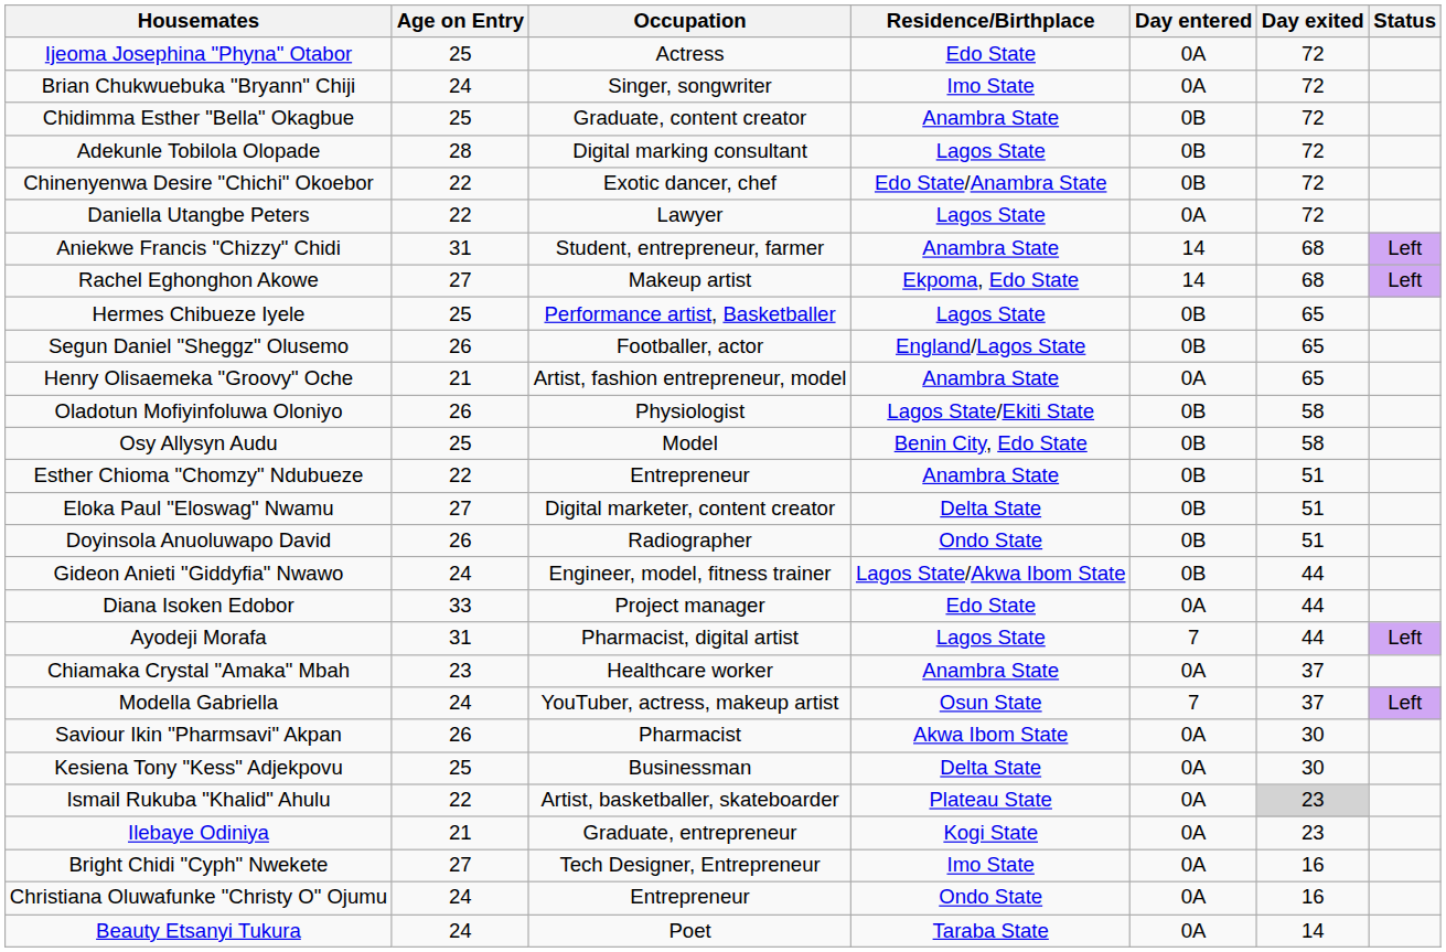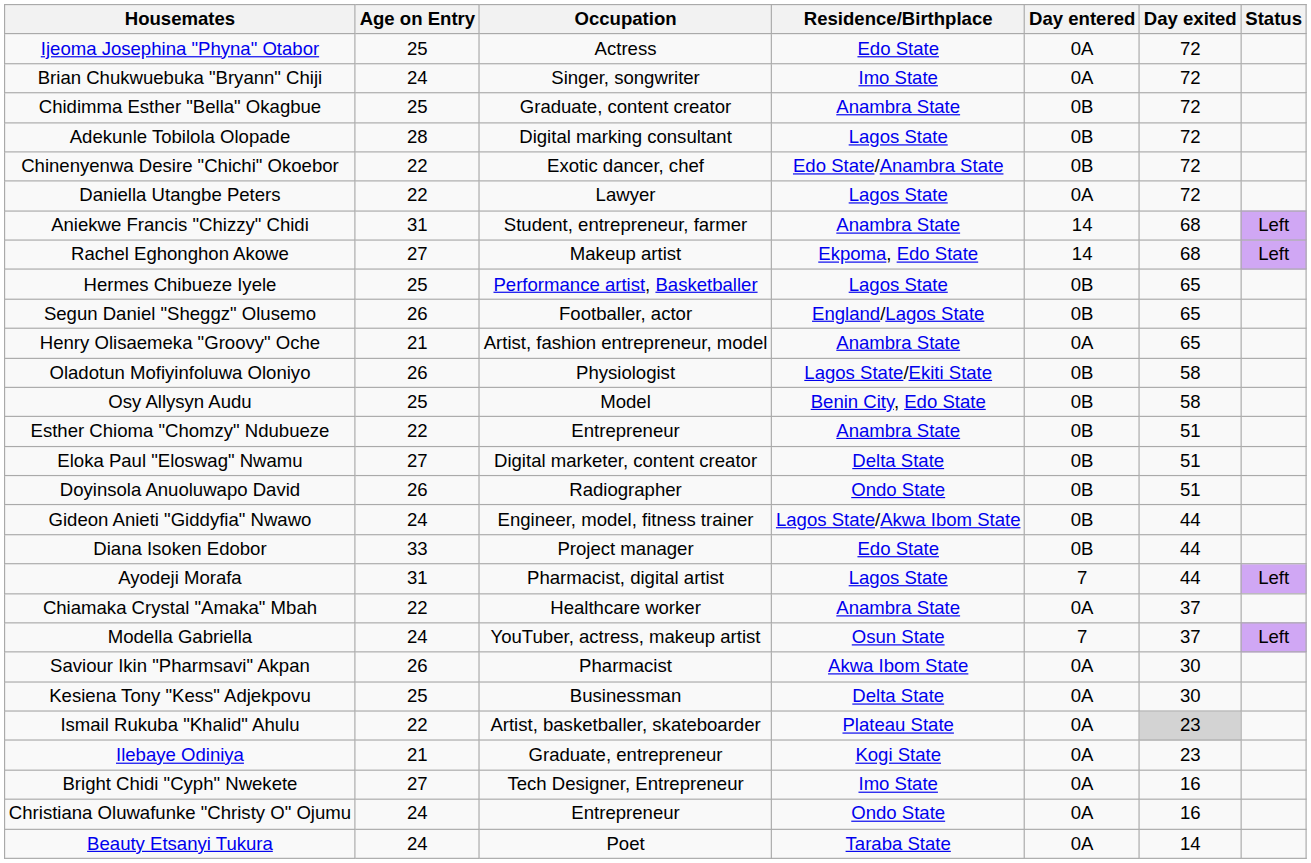 <table class="wikitable" style="text-align:center;">
 <tr>
 <th>Housemates</th>
 <th>Age on Entry</th>
 <th>Occupation</th>
 <th>Residence/Birthplace</th>
 <th>Day entered</th>
 <th>Day exited</th>
 <th>Status</th>
 </tr>
 <tr>
 <td><a href='#'>Ijeoma Josephina "Phyna" Otabor</a></td>
 <td>25</td>
 <td>Actress</td>
 <td><a href='#'>Edo State</a></td>
 <td>0A</td>
 <td>72</td>
 <td></td>
 </tr>
 <tr>
 <td>Brian Chukwuebuka "Bryann" Chiji</td>
 <td>24</td>
 <td>Singer, songwriter</td>
 <td><a href='#'>Imo State</a></td>
 <td>0A</td>
 <td>72</td>
 <td></td>
 </tr>
 <tr>
 <td>Chidimma Esther "Bella" Okagbue</td>
 <td>25</td>
 <td>Graduate, content creator</td>
 <td><a href='#'>Anambra State</a></td>
 <td>0B</td>
 <td>72</td>
 <td></td>
 </tr>
 <tr>
 <td>Adekunle Tobilola Olopade</td>
 <td>28</td>
 <td>Digital marking consultant</td>
 <td><a href='#'>Lagos State</a></td>
 <td>0B</td>
 <td>72</td>
 <td></td>
 </tr>
 <tr>
 <td>Chinenyenwa Desire "Chichi" Okoebor</td>
 <td>22</td>
 <td>Exotic dancer, chef</td>
 <td><a href='#'>Edo State</a>/<a href='#'>Anambra State</a></td>
 <td>0B</td>
 <td>72</td>
 <td></td>
 </tr>
 <tr>
 <td>Daniella Utangbe Peters</td>
 <td>22</td>
 <td>Lawyer</td>
 <td><a href='#'>Lagos State</a></td>
 <td>0A</td>
 <td>72</td>
 <td></td>
 </tr>
 <tr>
 <td>Aniekwe Francis "Chizzy" Chidi</td>
 <td>31</td>
 <td>Student, entrepreneur, farmer</td>
 <td><a href='#'>Anambra State</a></td>
 <td>14</td>
 <td>68</td>
 <td style="background:#D0A7F4;">Left</td>
 </tr>
 <tr>
 <td>Rachel Eghonghon Akowe</td>
 <td>27</td>
 <td>Makeup artist</td>
 <td><a href='#'>Ekpoma</a>, <a href='#'>Edo State</a></td>
 <td>14</td>
 <td>68</td>
 <td style="background:#D0A7F4;">Left</td>
 </tr>
 <tr>
 <td>Hermes Chibueze Iyele</td>
 <td>25</td>
 <td><a href='#'>Performance artist</a>, <a href='#'>Basketballer</a></td>
 <td><a href='#'>Lagos State</a></td>
 <td>0B</td>
 <td>65</td>
 <td></td>
 </tr>
 <tr>
 <td>Segun Daniel "Sheggz" Olusemo</td>
 <td>26</td>
 <td>Footballer, actor</td>
 <td><a href='#'>England</a>/<a href='#'>Lagos State</a></td>
 <td>0B</td>
 <td>65</td>
 <td></td>
 </tr>
 <tr>
 <td>Henry Olisaemeka "Groovy" Oche</td>
 <td>21</td>
 <td>Artist, fashion entrepreneur, model</td>
 <td><a href='#'>Anambra State</a></td>
 <td>0A</td>
 <td>65</td>
 <td></td>
 </tr>
 <tr>
 <td>Oladotun Mofiyinfoluwa Oloniyo</td>
 <td>26</td>
 <td>Physiologist</td>
 <td><a href='#'>Lagos State</a>/<a href='#'>Ekiti State</a></td>
 <td>0B</td>
 <td>58</td>
 <td></td>
 </tr>
 <tr>
 <td>Osy Allysyn Audu</td>
 <td>25</td>
 <td>Model</td>
 <td><a href='#'>Benin City</a>, <a href='#'>Edo State</a></td>
 <td>0B</td>
 <td>58</td>
 <td></td>
 </tr>
 <tr>
 <td>Esther Chioma "Chomzy" Ndubueze</td>
 <td>22</td>
 <td>Entrepreneur</td>
 <td><a href='#'>Anambra State</a></td>
 <td>0B</td>
 <td>51</td>
 <td></td>
 </tr>
 <tr>
 <td>Eloka Paul "Eloswag" Nwamu</td>
 <td>27</td>
 <td>Digital marketer, content creator</td>
 <td><a href='#'>Delta State</a></td>
 <td>0B</td>
 <td>51</td>
 <td></td>
 </tr>
 <tr>
 <td>Doyinsola Anuoluwapo David</td>
 <td>26</td>
 <td>Radiographer</td>
 <td><a href='#'>Ondo State</a></td>
 <td>0B</td>
 <td>51</td>
 <td></td>
 </tr>
 <tr>
 <td>Gideon Anieti "Giddyfia" Nwawo</td>
 <td>24</td>
 <td>Engineer, model, fitness trainer</td>
 <td><a href='#'>Lagos State</a>/<a href='#'>Akwa Ibom State</a></td>
 <td>0B</td>
 <td>44</td>
 <td></td>
 </tr>
 <tr>
 <td>Diana Isoken Edobor</td>
 <td>33</td>
 <td>Project manager</td>
 <td><a href='#'>Edo State</a></td>
-<td>0A</td>
+<td>0B</td>
 <td>44</td>
 <td></td>
 </tr>
 <tr>
 <td>Ayodeji Morafa</td>
 <td>31</td>
 <td>Pharmacist, digital artist</td>
 <td><a href='#'>Lagos State</a></td>
 <td>7</td>
 <td>44</td>
 <td style="background:#D0A7F4;">Left</td>
 </tr>
 <tr>
 <td>Chiamaka Crystal "Amaka" Mbah</td>
-<td>23</td>
+<td>22</td>
 <td>Healthcare worker</td>
 <td><a href='#'>Anambra State</a></td>
 <td>0A</td>
 <td>37</td>
 <td></td>
 </tr>
 <tr>
 <td>Modella Gabriella</td>
 <td>24</td>
 <td>YouTuber, actress, makeup artist</td>
 <td><a href='#'>Osun State</a></td>
 <td>7</td>
 <td>37</td>
 <td style="background:#D0A7F4;">Left</td>
 </tr>
 <tr>
 <td>Saviour Ikin "Pharmsavi" Akpan</td>
 <td>26</td>
 <td>Pharmacist</td>
 <td><a href='#'>Akwa Ibom State</a></td>
 <td>0A</td>
 <td>30</td>
 <td></td>
 </tr>
 <tr>
 <td>Kesiena Tony "Kess" Adjekpovu</td>
 <td>25</td>
 <td>Businessman</td>
 <td><a href='#'>Delta State</a></td>
 <td>0A</td>
 <td>30</td>
 <td></td>
 </tr>
 <tr>
 <td>Ismail Rukuba "Khalid" Ahulu</td>
 <td>22</td>
 <td>Artist, basketballer, skateboarder</td>
 <td><a href='#'>Plateau State</a></td>
 <td>0A</td>
 <td style="background: lightgrey;">23</td>
 <td></td>
 </tr>
 <tr>
 <td><a href='#'>Ilebaye Odiniya</a></td>
 <td>21</td>
 <td>Graduate, entrepreneur</td>
 <td><a href='#'>Kogi State</a></td>
 <td>0A</td>
 <td>23</td>
 <td></td>
 </tr>
 <tr>
 <td>Bright Chidi "Cyph" Nwekete</td>
 <td>27</td>
 <td>Tech Designer, Entrepreneur</td>
 <td><a href='#'>Imo State</a></td>
 <td>0A</td>
 <td>16</td>
 <td></td>
 </tr>
 <tr>
 <td>Christiana Oluwafunke "Christy O" Ojumu</td>
 <td>24</td>
 <td>Entrepreneur</td>
 <td><a href='#'>Ondo State</a></td>
 <td>0A</td>
 <td>16</td>
 <td></td>
 </tr>
 <tr>
 <td><a href='#'>Beauty Etsanyi Tukura</a></td>
 <td>24</td>
 <td>Poet</td>
 <td><a href='#'>Taraba State</a></td>
 <td>0A</td>
 <td>14</td>
 <td></td>
 </tr>
 </table>
